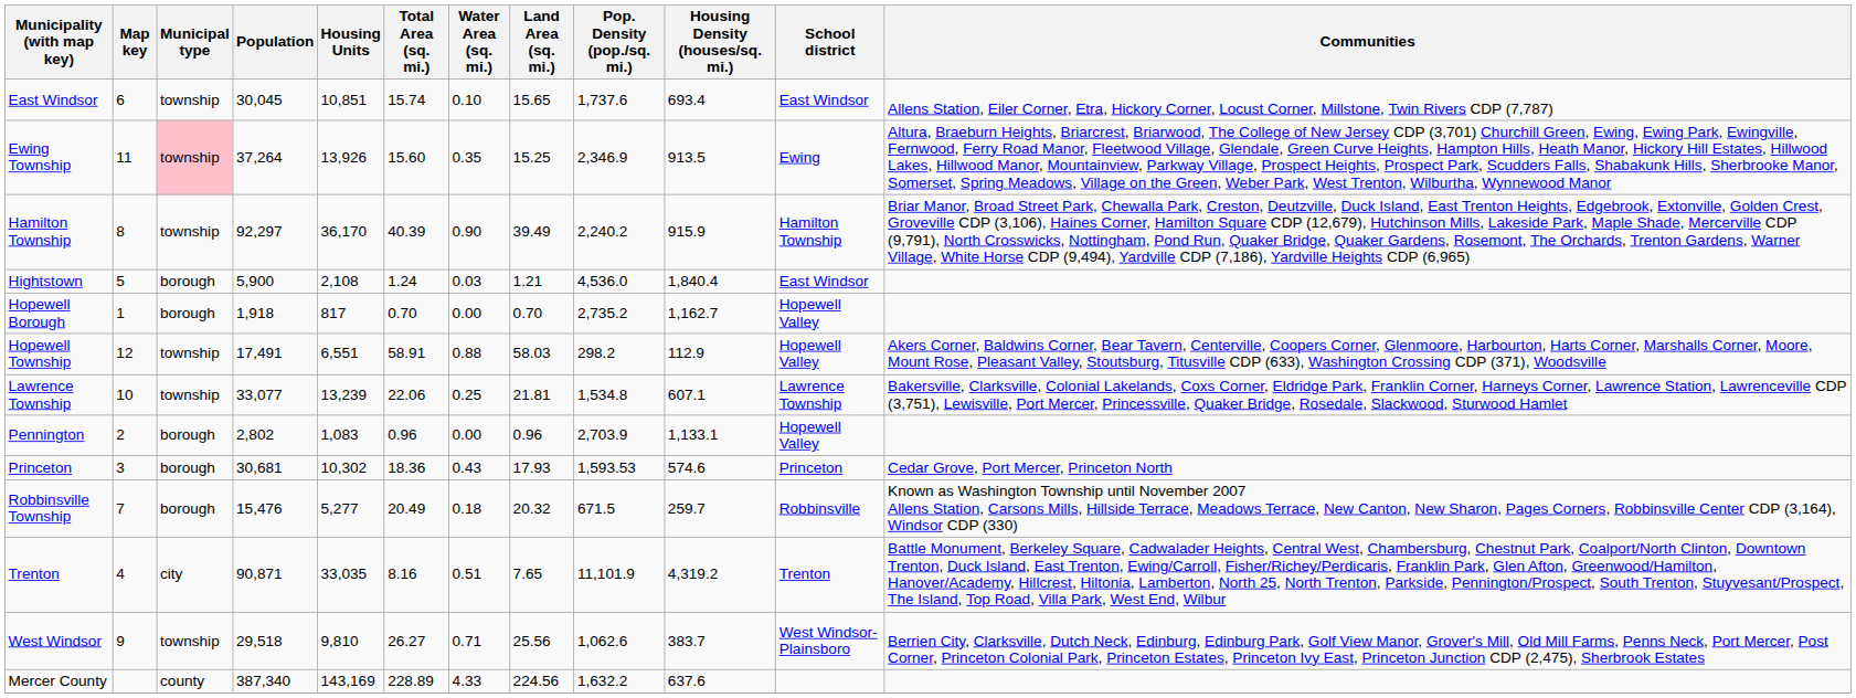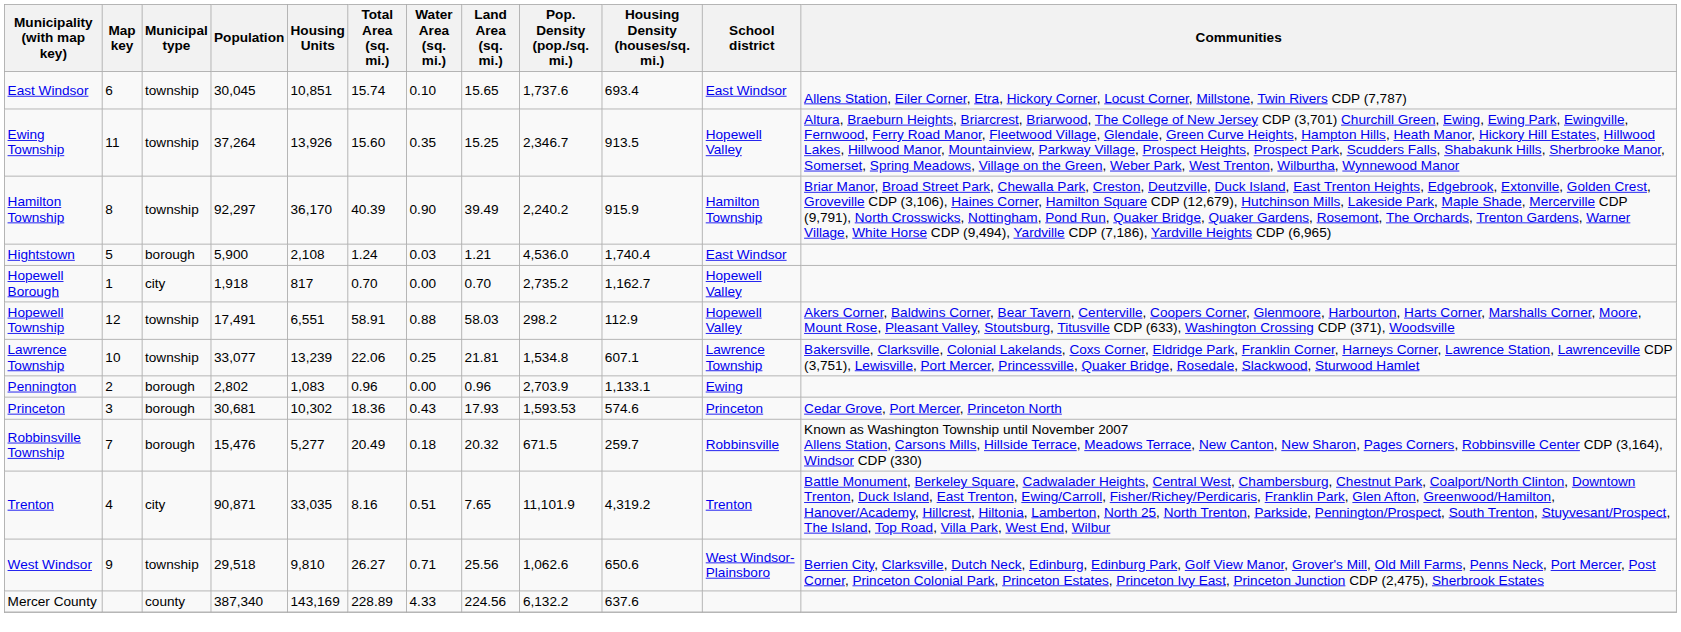 <table class="wikitable sortable">
 <tr>
 <th>Municipality<br>(with map key)</th>
 <th>Map key</th>
 <th>Municipal<br>type</th>
 <th>Population</th>
 <th>Housing<br>Units</th>
 <th>Total<br>Area (sq. mi.)</th>
 <th>Water<br>Area (sq. mi.)</th>
 <th>Land<br>Area (sq. mi.)</th>
 <th>Pop.<br>Density (pop./sq. mi.)</th>
 <th>Housing<br>Density (houses/sq. mi.)</th>
 <th>School district</th>
 <th>Communities</th>
 </tr>
 <tr>
 <td><a href='#'>East Windsor</a></td>
 <td>6</td>
 <td>township</td>
 <td>30,045</td>
 <td>10,851</td>
 <td>15.74</td>
 <td>0.10</td>
 <td>15.65</td>
 <td>1,737.6</td>
 <td>693.4</td>
 <td><a href='#'>East Windsor</a></td>
 <td><br><a href='#'>Allens Station</a>, <a href='#'>Eiler Corner</a>, <a href='#'>Etra</a>, <a href='#'>Hickory Corner</a>, <a href='#'>Locust Corner</a>, <a href='#'>Millstone</a>, <a href='#'>Twin Rivers</a> CDP (7,787)</td>
 </tr>
 <tr>
 <td><a href='#'>Ewing Township</a></td>
 <td>11</td>
-<td style="background: pink;">township</td>
+<td>township</td>
 <td>37,264</td>
 <td>13,926</td>
 <td>15.60</td>
 <td>0.35</td>
 <td>15.25</td>
-<td>2,346.9</td>
+<td>2,346.7</td>
 <td>913.5</td>
-<td><a href='#'>Ewing</a></td>
+<td><a href='#'>Hopewell Valley</a></td>
 <td><a href='#'>Altura</a>, <a href='#'>Braeburn Heights</a>, <a href='#'>Briarcrest</a>, <a href='#'>Briarwood</a>, <a href='#'>The College of New Jersey</a> CDP (3,701) <a href='#'>Churchill Green</a>, <a href='#'>Ewing</a>, <a href='#'>Ewing Park</a>, <a href='#'>Ewingville</a>, <a href='#'>Fernwood</a>, <a href='#'>Ferry Road Manor</a>, <a href='#'>Fleetwood Village</a>, <a href='#'>Glendale</a>, <a href='#'>Green Curve Heights</a>, <a href='#'>Hampton Hills</a>, <a href='#'>Heath Manor</a>, <a href='#'>Hickory Hill Estates</a>, <a href='#'>Hillwood Lakes</a>, <a href='#'>Hillwood Manor</a>, <a href='#'>Mountainview</a>, <a href='#'>Parkway Village</a>, <a href='#'>Prospect Heights</a>, <a href='#'>Prospect Park</a>, <a href='#'>Scudders Falls</a>, <a href='#'>Shabakunk Hills</a>, <a href='#'>Sherbrooke Manor</a>, <a href='#'>Somerset</a>, <a href='#'>Spring Meadows</a>, <a href='#'>Village on the Green</a>, <a href='#'>Weber Park</a>, <a href='#'>West Trenton</a>, <a href='#'>Wilburtha</a>, <a href='#'>Wynnewood Manor</a></td>
 </tr>
 <tr>
 <td><a href='#'>Hamilton Township</a></td>
 <td>8</td>
 <td>township</td>
 <td>92,297</td>
 <td>36,170</td>
 <td>40.39</td>
 <td>0.90</td>
 <td>39.49</td>
 <td>2,240.2</td>
 <td>915.9</td>
 <td><a href='#'>Hamilton Township</a></td>
 <td><a href='#'>Briar Manor</a>, <a href='#'>Broad Street Park</a>, <a href='#'>Chewalla Park</a>, <a href='#'>Creston</a>, <a href='#'>Deutzville</a>, <a href='#'>Duck Island</a>, <a href='#'>East Trenton Heights</a>, <a href='#'>Edgebrook</a>, <a href='#'>Extonville</a>, <a href='#'>Golden Crest</a>, <a href='#'>Groveville</a> CDP (3,106), <a href='#'>Haines Corner</a>, <a href='#'>Hamilton Square</a> CDP (12,679), <a href='#'>Hutchinson Mills</a>, <a href='#'>Lakeside Park</a>, <a href='#'>Maple Shade</a>, <a href='#'>Mercerville</a> CDP (9,791), <a href='#'>North Crosswicks</a>, <a href='#'>Nottingham</a>, <a href='#'>Pond Run</a>, <a href='#'>Quaker Bridge</a>, <a href='#'>Quaker Gardens</a>, <a href='#'>Rosemont</a>, <a href='#'>The Orchards</a>, <a href='#'>Trenton Gardens</a>, <a href='#'>Warner Village</a>, <a href='#'>White Horse</a> CDP (9,494), <a href='#'>Yardville</a> CDP (7,186), <a href='#'>Yardville Heights</a> CDP (6,965)</td>
 </tr>
 <tr>
 <td><a href='#'>Hightstown</a></td>
 <td>5</td>
 <td>borough</td>
 <td>5,900</td>
 <td>2,108</td>
 <td>1.24</td>
 <td>0.03</td>
 <td>1.21</td>
 <td>4,536.0</td>
-<td>1,840.4</td>
+<td>1,740.4</td>
 <td><a href='#'>East Windsor</a></td>
 <td></td>
 </tr>
 <tr>
 <td><a href='#'>Hopewell Borough</a></td>
 <td>1</td>
-<td>borough</td>
+<td>city</td>
 <td>1,918</td>
 <td>817</td>
 <td>0.70</td>
 <td>0.00</td>
 <td>0.70</td>
 <td>2,735.2</td>
 <td>1,162.7</td>
 <td><a href='#'>Hopewell Valley</a></td>
 <td></td>
 </tr>
 <tr>
 <td><a href='#'>Hopewell Township</a></td>
 <td>12</td>
 <td>township</td>
 <td>17,491</td>
 <td>6,551</td>
 <td>58.91</td>
 <td>0.88</td>
 <td>58.03</td>
 <td>298.2</td>
 <td>112.9</td>
 <td><a href='#'>Hopewell Valley</a></td>
 <td><a href='#'>Akers Corner</a>, <a href='#'>Baldwins Corner</a>, <a href='#'>Bear Tavern</a>, <a href='#'>Centerville</a>, <a href='#'>Coopers Corner</a>, <a href='#'>Glenmoore</a>, <a href='#'>Harbourton</a>, <a href='#'>Harts Corner</a>, <a href='#'>Marshalls Corner</a>, <a href='#'>Moore</a>, <a href='#'>Mount Rose</a>, <a href='#'>Pleasant Valley</a>, <a href='#'>Stoutsburg</a>, <a href='#'>Titusville</a> CDP (633), <a href='#'>Washington Crossing</a> CDP (371), <a href='#'>Woodsville</a></td>
 </tr>
 <tr>
 <td><a href='#'>Lawrence Township</a></td>
 <td>10</td>
 <td>township</td>
 <td>33,077</td>
 <td>13,239</td>
 <td>22.06</td>
 <td>0.25</td>
 <td>21.81</td>
 <td>1,534.8</td>
 <td>607.1</td>
 <td><a href='#'>Lawrence Township</a></td>
 <td><a href='#'>Bakersville</a>, <a href='#'>Clarksville</a>, <a href='#'>Colonial Lakelands</a>, <a href='#'>Coxs Corner</a>, <a href='#'>Eldridge Park</a>, <a href='#'>Franklin Corner</a>, <a href='#'>Harneys Corner</a>, <a href='#'>Lawrence Station</a>, <a href='#'>Lawrenceville</a> CDP (3,751), <a href='#'>Lewisville</a>, <a href='#'>Port Mercer</a>, <a href='#'>Princessville</a>, <a href='#'>Quaker Bridge</a>, <a href='#'>Rosedale</a>, <a href='#'>Slackwood</a>, <a href='#'>Sturwood Hamlet</a></td>
 </tr>
 <tr>
 <td><a href='#'>Pennington</a></td>
 <td>2</td>
 <td>borough</td>
 <td>2,802</td>
 <td>1,083</td>
 <td>0.96</td>
 <td>0.00</td>
 <td>0.96</td>
 <td>2,703.9</td>
 <td>1,133.1</td>
-<td><a href='#'>Hopewell Valley</a></td>
+<td><a href='#'>Ewing</a></td>
 <td></td>
 </tr>
 <tr>
 <td><a href='#'>Princeton</a></td>
 <td>3</td>
 <td>borough</td>
 <td>30,681</td>
 <td>10,302</td>
 <td>18.36</td>
 <td>0.43</td>
 <td>17.93</td>
 <td>1,593.53</td>
 <td>574.6</td>
 <td><a href='#'>Princeton</a></td>
 <td><a href='#'>Cedar Grove</a>, <a href='#'>Port Mercer</a>, <a href='#'>Princeton North</a></td>
 </tr>
 <tr>
 <td><a href='#'>Robbinsville Township</a></td>
 <td>7</td>
 <td>borough</td>
 <td>15,476</td>
 <td>5,277</td>
 <td>20.49</td>
 <td>0.18</td>
 <td>20.32</td>
 <td>671.5</td>
 <td>259.7</td>
 <td><a href='#'>Robbinsville</a></td>
 <td>Known as Washington Township until November 2007<br><a href='#'>Allens Station</a>, <a href='#'>Carsons Mills</a>, <a href='#'>Hillside Terrace</a>, <a href='#'>Meadows Terrace</a>, <a href='#'>New Canton</a>, <a href='#'>New Sharon</a>, <a href='#'>Pages Corners</a>, <a href='#'>Robbinsville Center</a> CDP (3,164), <a href='#'>Windsor</a> CDP (330)</td>
 </tr>
 <tr>
 <td><a href='#'>Trenton</a></td>
 <td>4</td>
 <td>city</td>
 <td>90,871</td>
 <td>33,035</td>
 <td>8.16</td>
 <td>0.51</td>
 <td>7.65</td>
 <td>11,101.9</td>
 <td>4,319.2</td>
 <td><a href='#'>Trenton</a></td>
 <td><a href='#'>Battle Monument</a>, <a href='#'>Berkeley Square</a>, <a href='#'>Cadwalader Heights</a>, <a href='#'>Central West</a>, <a href='#'>Chambersburg</a>, <a href='#'>Chestnut Park</a>, <a href='#'>Coalport/North Clinton</a>, <a href='#'>Downtown Trenton</a>, <a href='#'>Duck Island</a>, <a href='#'>East Trenton</a>, <a href='#'>Ewing/Carroll</a>, <a href='#'>Fisher/Richey/Perdicaris</a>, <a href='#'>Franklin Park</a>, <a href='#'>Glen Afton</a>, <a href='#'>Greenwood/Hamilton</a>, <a href='#'>Hanover/Academy</a>, <a href='#'>Hillcrest</a>, <a href='#'>Hiltonia</a>, <a href='#'>Lamberton</a>, <a href='#'>North 25</a>, <a href='#'>North Trenton</a>, <a href='#'>Parkside</a>, <a href='#'>Pennington/Prospect</a>, <a href='#'>South Trenton</a>, <a href='#'>Stuyvesant/Prospect</a>, <a href='#'>The Island</a>, <a href='#'>Top Road</a>, <a href='#'>Villa Park</a>, <a href='#'>West End</a>, <a href='#'>Wilbur</a></td>
 </tr>
 <tr>
 <td><a href='#'>West Windsor</a></td>
 <td>9</td>
 <td>township</td>
 <td>29,518</td>
 <td>9,810</td>
 <td>26.27</td>
 <td>0.71</td>
 <td>25.56</td>
 <td>1,062.6</td>
-<td>383.7</td>
+<td>650.6</td>
 <td><a href='#'>West Windsor-Plainsboro</a></td>
 <td><br><a href='#'>Berrien City</a>, <a href='#'>Clarksville</a>, <a href='#'>Dutch Neck</a>, <a href='#'>Edinburg</a>, <a href='#'>Edinburg Park</a>, <a href='#'>Golf View Manor</a>, <a href='#'>Grover's Mill</a>, <a href='#'>Old Mill Farms</a>, <a href='#'>Penns Neck</a>, <a href='#'>Port Mercer</a>, <a href='#'>Post Corner</a>, <a href='#'>Princeton Colonial Park</a>, <a href='#'>Princeton Estates</a>, <a href='#'>Princeton Ivy East</a>, <a href='#'>Princeton Junction</a> CDP (2,475), <a href='#'>Sherbrook Estates</a></td>
 </tr>
 <tr>
 <td>Mercer County</td>
 <td></td>
 <td>county</td>
 <td>387,340</td>
 <td>143,169</td>
 <td>228.89</td>
 <td>4.33</td>
 <td>224.56</td>
-<td>1,632.2</td>
+<td>6,132.2</td>
 <td>637.6</td>
 <td></td>
 <td></td>
 </tr>
 <tr>
 </tr>
 </table>
